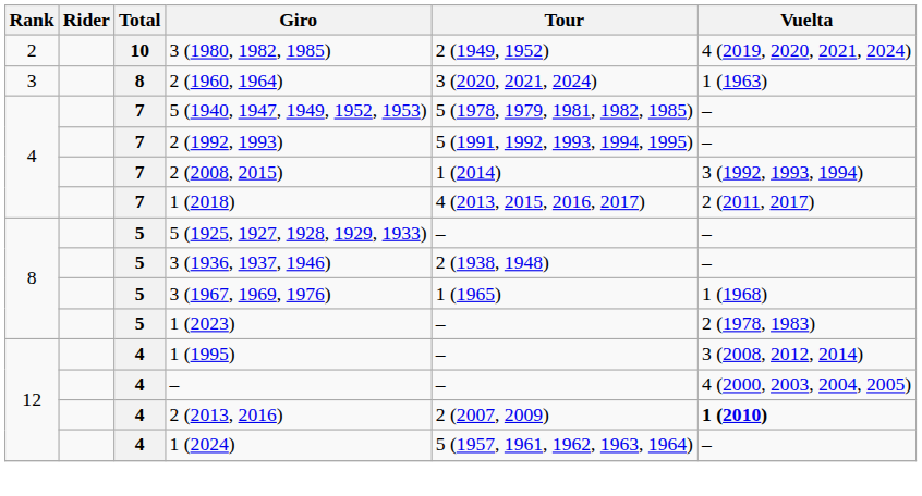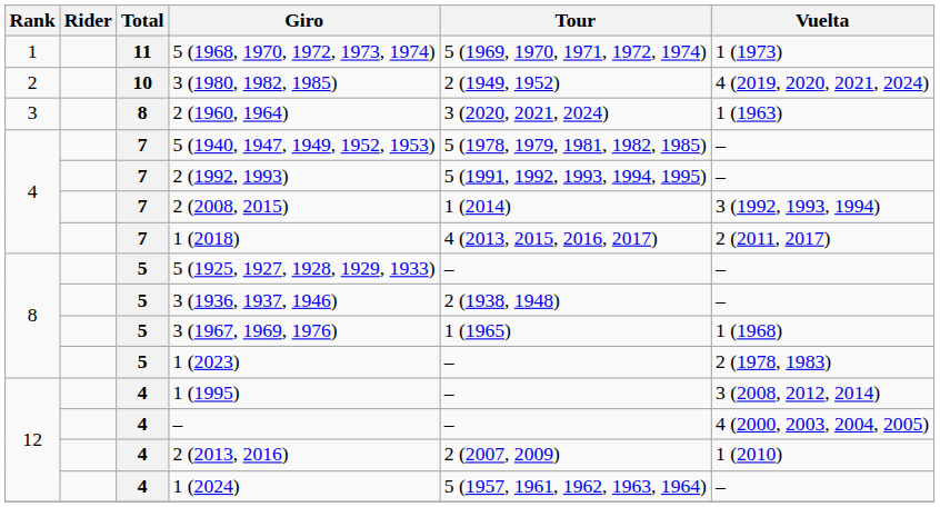 <table class="wikitable sortable">
 <tr>
 <th>Rank</th>
 <th>Rider</th>
 <th>Total</th>
 <th>Giro</th>
 <th>Tour</th>
 <th>Vuelta</th>
+</tr>
+<tr>
+<td align=center>1</td>
+<td> </td>
+<th>11</th>
+<td>5 (<a href='#'>1968</a>, <a href='#'>1970</a>, <a href='#'>1972</a>, <a href='#'>1973</a>, <a href='#'>1974</a>)</td>
+<td>5 (<a href='#'>1969</a>, <a href='#'>1970</a>, <a href='#'>1971</a>, <a href='#'>1972</a>, <a href='#'>1974</a>)</td>
+<td>1 (<a href='#'>1973</a>)</td>
 </tr>
 <tr>
 <td align=center>2</td>
 <td> </td>
 <th>10</th>
 <td>3 (<a href='#'>1980</a>, <a href='#'>1982</a>, <a href='#'>1985</a>)</td>
 <td>2 (<a href='#'>1949</a>, <a href='#'>1952</a>)</td>
 <td>4 (<a href='#'>2019</a>, <a href='#'>2020</a>, <a href='#'>2021</a>, <a href='#'>2024</a>)</td>
 </tr>
 <tr>
 <td align=center>3</td>
 <td> </td>
 <th>8</th>
 <td>2 (<a href='#'>1960</a>, <a href='#'>1964</a>)</td>
 <td>3 (<a href='#'>2020</a>, <a href='#'>2021</a>, <a href='#'>2024</a>)</td>
 <td>1 (<a href='#'>1963</a>)</td>
 </tr>
 <tr>
 <td align=center rowspan=4>4</td>
 <td> </td>
 <th>7</th>
 <td>5 (<a href='#'>1940</a>, <a href='#'>1947</a>, <a href='#'>1949</a>, <a href='#'>1952</a>, <a href='#'>1953</a>)</td>
 <td>5 (<a href='#'>1978</a>, <a href='#'>1979</a>, <a href='#'>1981</a>, <a href='#'>1982</a>, <a href='#'>1985</a>)</td>
 <td>–</td>
 </tr>
 <tr>
 <td> </td>
 <th>7</th>
 <td>2 (<a href='#'>1992</a>, <a href='#'>1993</a>)</td>
 <td>5 (<a href='#'>1991</a>, <a href='#'>1992</a>, <a href='#'>1993</a>, <a href='#'>1994</a>, <a href='#'>1995</a>)</td>
 <td>–</td>
 </tr>
 <tr>
 <td> </td>
 <th>7</th>
 <td>2 (<a href='#'>2008</a>, <a href='#'>2015</a>)</td>
 <td>1 (<a href='#'>2014</a>)</td>
 <td>3 (<a href='#'>1992</a>, <a href='#'>1993</a>, <a href='#'>1994</a>)</td>
 </tr>
 <tr>
 <td><strong> </strong></td>
 <th>7</th>
 <td>1 (<a href='#'>2018</a>)</td>
 <td>4 (<a href='#'>2013</a>, <a href='#'>2015</a>, <a href='#'>2016</a>, <a href='#'>2017</a>)</td>
 <td>2 (<a href='#'>2011</a>, <a href='#'>2017</a>)</td>
 </tr>
 <tr>
 <td align=center rowspan="4">8</td>
 <td> </td>
 <th>5</th>
 <td>5 (<a href='#'>1925</a>, <a href='#'>1927</a>, <a href='#'>1928</a>, <a href='#'>1929</a>, <a href='#'>1933</a>)</td>
 <td>–</td>
 <td>–</td>
 </tr>
 <tr>
 <td> </td>
 <th>5</th>
 <td>3 (<a href='#'>1936</a>, <a href='#'>1937</a>, <a href='#'>1946</a>)</td>
 <td>2 (<a href='#'>1938</a>, <a href='#'>1948</a>)</td>
 <td>–</td>
 </tr>
 <tr>
 <td> </td>
 <th>5</th>
 <td>3 (<a href='#'>1967</a>, <a href='#'>1969</a>, <a href='#'>1976</a>)</td>
 <td>1 (<a href='#'>1965</a>)</td>
 <td>1 (<a href='#'>1968</a>)</td>
 </tr>
 <tr>
 <td><strong> </strong></td>
 <th>5</th>
 <td>1 (<a href='#'>2023</a>)</td>
 <td>–</td>
 <td>2 (<a href='#'>1978</a>, <a href='#'>1983</a>)</td>
 </tr>
 <tr>
 <td align=center rowspan="4">12</td>
 <td> </td>
 <th>4</th>
 <td>1 (<a href='#'>1995</a>)</td>
 <td>–</td>
 <td>3 (<a href='#'>2008</a>, <a href='#'>2012</a>, <a href='#'>2014</a>)</td>
 </tr>
 <tr>
 <td> </td>
 <th>4</th>
 <td>–</td>
 <td>–</td>
 <td>4 (<a href='#'>2000</a>, <a href='#'>2003</a>, <a href='#'>2004</a>, <a href='#'>2005</a>)</td>
 </tr>
 <tr>
 <td> </td>
 <th>4</th>
 <td>2 (<a href='#'>2013</a>, <a href='#'>2016</a>)</td>
 <td>2 (<a href='#'>2007</a>, <a href='#'>2009</a>)</td>
-<td><strong>1 (<a href='#'>2010</a>)</strong></td>
+<td>1 (<a href='#'>2010</a>)</td>
 </tr>
 <tr>
 <td><strong> </strong></td>
 <th>4</th>
 <td>1 (<a href='#'>2024</a>)</td>
 <td>5 (<a href='#'>1957</a>, <a href='#'>1961</a>, <a href='#'>1962</a>, <a href='#'>1963</a>, <a href='#'>1964</a>)</td>
 <td>–</td>
 </tr>
 <tr>
 </tr>
 </table>
